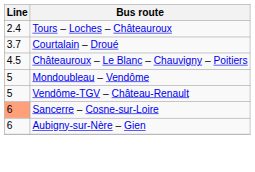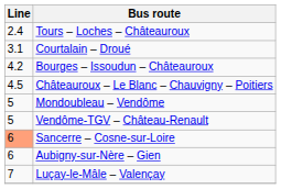 <table class="wikitable">
 <tr>
 <th>Line</th>
 <th>Bus route</th>
 </tr>
 <tr>
 <td>2.4</td>
 <td><a href='#'>Tours</a> – <a href='#'>Loches</a> – <a href='#'>Châteauroux</a></td>
 </tr>
 <tr>
-<td>3.7</td>
+<td>3.1</td>
 <td><a href='#'>Courtalain</a> – <a href='#'>Droué</a></td>
+</tr>
+<tr>
+<td>4.2</td>
+<td><a href='#'>Bourges</a> – <a href='#'>Issoudun</a> – <a href='#'>Châteauroux</a></td>
 </tr>
 <tr>
 <td>4.5</td>
 <td><a href='#'>Châteauroux</a> – <a href='#'>Le Blanc</a> – <a href='#'>Chauvigny</a> – <a href='#'>Poitiers</a></td>
 </tr>
 <tr>
 <td>5</td>
 <td><a href='#'>Mondoubleau</a> – <a href='#'>Vendôme</a></td>
 </tr>
 <tr>
 <td>5</td>
 <td><a href='#'>Vendôme-TGV</a> – <a href='#'>Château-Renault</a></td>
 </tr>
 <tr>
 <td style="background: lightsalmon;">6</td>
 <td><a href='#'>Sancerre</a> – <a href='#'>Cosne-sur-Loire</a></td>
 </tr>
 <tr>
 <td>6</td>
 <td><a href='#'>Aubigny-sur-Nère</a> – <a href='#'>Gien</a></td>
 </tr>
 <tr>
+<td>7</td>
+<td><a href='#'>Luçay-le-Mâle</a> – <a href='#'>Valençay</a></td>
+</tr>
+<tr>
 </tr>
 </table>
